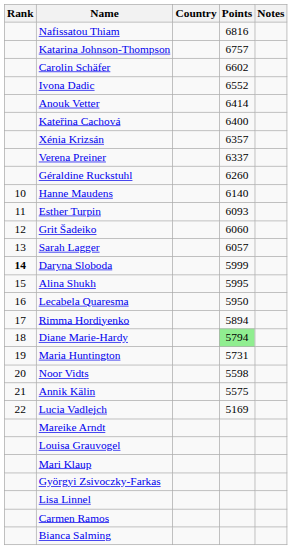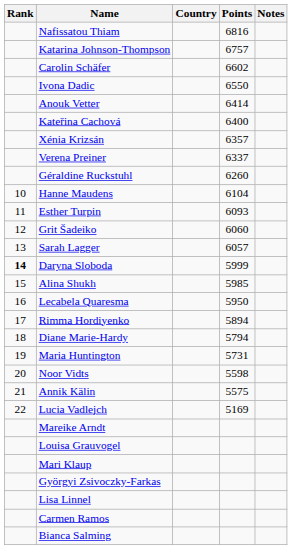 <table class="wikitable sortable" style="text-align:center">
 <tr>
 <th>Rank</th>
 <th>Name</th>
 <th>Country</th>
 <th>Points</th>
 <th>Notes</th>
 </tr>
 <tr>
 <td></td>
 <td align=left><a href='#'>Nafissatou Thiam</a></td>
 <td align=left></td>
 <td>6816</td>
 <td><strong></strong></td>
 </tr>
 <tr>
 <td></td>
 <td align=left><a href='#'>Katarina Johnson-Thompson</a></td>
 <td align=left></td>
 <td>6757</td>
 <td></td>
 </tr>
 <tr>
 <td></td>
 <td align=left><a href='#'>Carolin Schäfer</a></td>
 <td align=left></td>
 <td>6602</td>
 <td></td>
 </tr>
 <tr>
 <td></td>
 <td align=left><a href='#'>Ivona Dadic</a></td>
 <td align=left></td>
-<td>6552</td>
+<td>6550</td>
 <td><strong></strong></td>
 </tr>
 <tr>
 <td></td>
 <td align=left><a href='#'>Anouk Vetter</a></td>
 <td align=left></td>
 <td>6414</td>
 <td></td>
 </tr>
 <tr>
 <td></td>
 <td align=left><a href='#'>Kateřina Cachová</a></td>
 <td align=left></td>
 <td>6400</td>
 <td></td>
 </tr>
 <tr>
 <td></td>
 <td align=left><a href='#'>Xénia Krizsán</a></td>
 <td align=left></td>
 <td>6357</td>
 <td></td>
 </tr>
 <tr>
 <td></td>
 <td align=left><a href='#'>Verena Preiner</a></td>
 <td align=left></td>
 <td>6337</td>
 <td></td>
 </tr>
 <tr>
 <td></td>
 <td align=left><a href='#'>Géraldine Ruckstuhl</a></td>
 <td align=left></td>
 <td>6260</td>
 <td></td>
 </tr>
 <tr>
 <td>10</td>
 <td align=left><a href='#'>Hanne Maudens</a></td>
 <td align=left></td>
-<td>6140</td>
+<td>6104</td>
 <td></td>
 </tr>
 <tr>
 <td>11</td>
 <td align=left><a href='#'>Esther Turpin</a></td>
 <td align=left></td>
 <td>6093</td>
 <td></td>
 </tr>
 <tr>
 <td>12</td>
 <td align=left><a href='#'>Grit Šadeiko</a></td>
 <td align=left></td>
 <td>6060</td>
 <td></td>
 </tr>
 <tr>
 <td>13</td>
 <td align=left><a href='#'>Sarah Lagger</a></td>
 <td align=left></td>
 <td>6057</td>
 <td></td>
 </tr>
 <tr>
 <td><strong>14</strong></td>
 <td align=left><a href='#'>Daryna Sloboda</a></td>
 <td align=left></td>
 <td>5999</td>
 <td></td>
 </tr>
 <tr>
 <td>15</td>
 <td align=left><a href='#'>Alina Shukh</a></td>
 <td align=left></td>
-<td>5995</td>
+<td>5985</td>
 <td></td>
 </tr>
 <tr>
 <td>16</td>
 <td align=left><a href='#'>Lecabela Quaresma</a></td>
 <td align=left></td>
 <td>5950</td>
 <td></td>
 </tr>
 <tr>
 <td>17</td>
 <td align=left><a href='#'>Rimma Hordiyenko</a></td>
 <td align=left></td>
 <td>5894</td>
 <td></td>
 </tr>
 <tr>
 <td>18</td>
 <td align=left><a href='#'>Diane Marie-Hardy</a></td>
 <td align=left></td>
-<td style="background: lightgreen;">5794</td>
+<td>5794</td>
 <td></td>
 </tr>
 <tr>
 <td>19</td>
 <td align=left><a href='#'>Maria Huntington</a></td>
 <td align=left></td>
 <td>5731</td>
 <td></td>
 </tr>
 <tr>
 <td>20</td>
 <td align=left><a href='#'>Noor Vidts</a></td>
 <td align=left></td>
 <td>5598</td>
 <td></td>
 </tr>
 <tr>
 <td>21</td>
 <td align=left><a href='#'>Annik Kälin</a></td>
 <td align=left></td>
 <td>5575</td>
 <td></td>
 </tr>
 <tr>
 <td>22</td>
 <td align=left><a href='#'>Lucia Vadlejch</a></td>
 <td align=left></td>
 <td>5169</td>
 <td></td>
 </tr>
 <tr>
 <td></td>
 <td align=left><a href='#'>Mareike Arndt</a></td>
 <td align=left></td>
 <td></td>
 <td></td>
 </tr>
 <tr>
 <td></td>
 <td align=left><a href='#'>Louisa Grauvogel</a></td>
 <td align=left></td>
 <td></td>
 <td></td>
 </tr>
 <tr>
 <td></td>
 <td align=left><a href='#'>Mari Klaup</a></td>
 <td align=left></td>
 <td></td>
 <td></td>
 </tr>
 <tr>
 <td></td>
 <td align=left><a href='#'>Györgyi Zsivoczky-Farkas</a></td>
 <td align=left></td>
 <td></td>
 <td></td>
 </tr>
 <tr>
 <td></td>
 <td align=left><a href='#'>Lisa Linnel</a></td>
 <td align=left></td>
 <td></td>
 <td></td>
 </tr>
 <tr>
 <td></td>
 <td align=left><a href='#'>Carmen Ramos</a></td>
 <td align=left></td>
 <td></td>
 <td></td>
 </tr>
 <tr>
 <td></td>
 <td align=left><a href='#'>Bianca Salming</a></td>
 <td align=left></td>
 <td></td>
 <td></td>
 </tr>
 </table>
